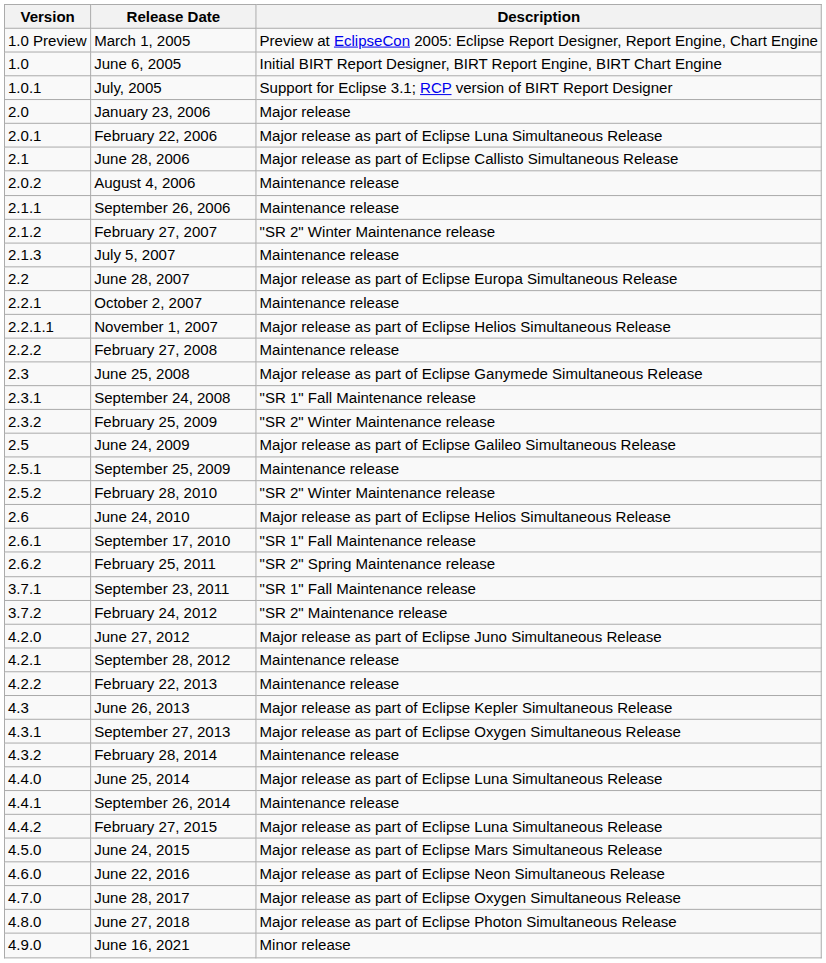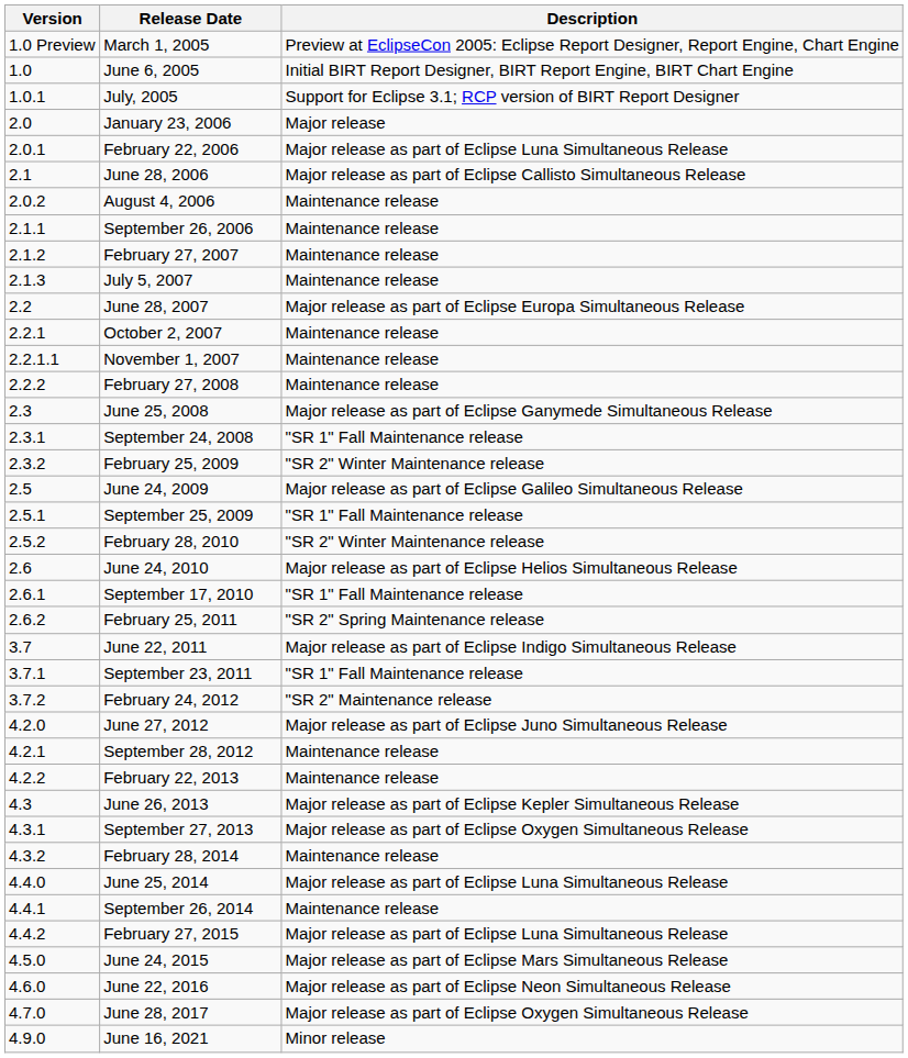 <table class="wikitable" style="font-size:95%;">
 <tr>
 <th width="80">Version</th>
 <th width="160">Release Date</th>
 <th>Description</th>
 </tr>
 <tr>
 <td>1.0 Preview</td>
 <td>March 1, 2005</td>
 <td>Preview at <a href='#'>EclipseCon</a> 2005: Eclipse Report Designer, Report Engine, Chart Engine</td>
 </tr>
 <tr>
 <td>1.0</td>
 <td>June 6, 2005</td>
 <td>Initial BIRT Report Designer, BIRT Report Engine, BIRT Chart Engine</td>
 </tr>
 <tr>
 <td>1.0.1</td>
 <td>July, 2005</td>
 <td>Support for Eclipse 3.1; <a href='#'>RCP</a> version of BIRT Report Designer</td>
 </tr>
 <tr>
 <td>2.0</td>
 <td>January 23, 2006</td>
 <td>Major release</td>
 </tr>
 <tr>
 <td>2.0.1</td>
 <td>February 22, 2006</td>
 <td>Major release as part of Eclipse Luna Simultaneous Release</td>
 </tr>
 <tr>
 <td>2.1</td>
 <td>June 28, 2006</td>
 <td>Major release as part of Eclipse Callisto Simultaneous Release</td>
 </tr>
 <tr>
 <td>2.0.2</td>
 <td>August 4, 2006</td>
 <td>Maintenance release</td>
 </tr>
 <tr>
 <td>2.1.1</td>
 <td>September 26, 2006</td>
 <td>Maintenance release</td>
 </tr>
 <tr>
 <td>2.1.2</td>
 <td>February 27, 2007</td>
-<td>"SR 2" Winter Maintenance release</td>
+<td>Maintenance release</td>
 </tr>
 <tr>
 <td>2.1.3</td>
 <td>July 5, 2007</td>
 <td>Maintenance release</td>
 </tr>
 <tr>
 <td>2.2</td>
 <td>June 28, 2007</td>
 <td>Major release as part of Eclipse Europa Simultaneous Release</td>
 </tr>
 <tr>
 <td>2.2.1</td>
 <td>October 2, 2007</td>
 <td>Maintenance release</td>
 </tr>
 <tr>
 <td>2.2.1.1</td>
 <td>November 1, 2007</td>
-<td>Major release as part of Eclipse Helios Simultaneous Release</td>
+<td>Maintenance release</td>
 </tr>
 <tr>
 <td>2.2.2</td>
 <td>February 27, 2008</td>
 <td>Maintenance release</td>
 </tr>
 <tr>
 <td>2.3</td>
 <td>June 25, 2008</td>
 <td>Major release as part of Eclipse Ganymede Simultaneous Release</td>
 </tr>
 <tr>
 <td>2.3.1</td>
 <td>September 24, 2008</td>
 <td>"SR 1" Fall Maintenance release</td>
 </tr>
 <tr>
 <td>2.3.2</td>
 <td>February 25, 2009</td>
 <td>"SR 2" Winter Maintenance release</td>
 </tr>
 <tr>
 <td>2.5</td>
 <td>June 24, 2009</td>
 <td>Major release as part of Eclipse Galileo Simultaneous Release</td>
 </tr>
 <tr>
 <td>2.5.1</td>
 <td>September 25, 2009</td>
-<td>Maintenance release</td>
+<td>"SR 1" Fall Maintenance release</td>
 </tr>
 <tr>
 <td>2.5.2</td>
 <td>February 28, 2010</td>
 <td>"SR 2" Winter Maintenance release</td>
 </tr>
 <tr>
 <td>2.6</td>
 <td>June 24, 2010</td>
 <td>Major release as part of Eclipse Helios Simultaneous Release</td>
 </tr>
 <tr>
 <td>2.6.1</td>
 <td>September 17, 2010</td>
 <td>"SR 1" Fall Maintenance release</td>
 </tr>
 <tr>
 <td>2.6.2</td>
 <td>February 25, 2011</td>
 <td>"SR 2" Spring Maintenance release</td>
+</tr>
+<tr>
+<td>3.7</td>
+<td>June 22, 2011</td>
+<td>Major release as part of Eclipse Indigo Simultaneous Release</td>
 </tr>
 <tr>
 <td>3.7.1</td>
 <td>September 23, 2011</td>
 <td>"SR 1" Fall Maintenance release</td>
 </tr>
 <tr>
 <td>3.7.2</td>
 <td>February 24, 2012</td>
 <td>"SR 2" Maintenance release</td>
 </tr>
 <tr>
 <td>4.2.0</td>
 <td>June 27, 2012</td>
 <td>Major release as part of Eclipse Juno  Simultaneous Release</td>
 </tr>
 <tr>
 <td>4.2.1</td>
 <td>September 28, 2012</td>
 <td>Maintenance release</td>
 </tr>
 <tr>
 <td>4.2.2</td>
 <td>February 22, 2013</td>
 <td>Maintenance release</td>
 </tr>
 <tr>
 <td>4.3</td>
 <td>June 26, 2013</td>
 <td>Major release as part of Eclipse Kepler  Simultaneous Release</td>
 </tr>
 <tr>
 <td>4.3.1</td>
 <td>September 27, 2013</td>
 <td>Major release as part of Eclipse Oxygen Simultaneous Release</td>
 </tr>
 <tr>
 <td>4.3.2</td>
 <td>February 28, 2014</td>
 <td>Maintenance release</td>
 </tr>
 <tr>
 <td>4.4.0</td>
 <td>June 25, 2014</td>
 <td>Major release as part of Eclipse Luna Simultaneous Release</td>
 </tr>
 <tr>
 <td>4.4.1</td>
 <td>September 26, 2014</td>
 <td>Maintenance release</td>
 </tr>
 <tr>
 <td>4.4.2</td>
 <td>February 27, 2015</td>
 <td>Major release as part of Eclipse Luna Simultaneous Release</td>
 </tr>
 <tr>
 <td>4.5.0</td>
 <td>June 24, 2015</td>
 <td>Major release as part of Eclipse Mars Simultaneous Release</td>
 </tr>
 <tr>
 <td>4.6.0</td>
 <td>June 22, 2016</td>
 <td>Major release as part of Eclipse Neon Simultaneous Release</td>
 </tr>
 <tr>
 <td>4.7.0</td>
 <td>June 28, 2017</td>
 <td>Major release as part of Eclipse Oxygen Simultaneous Release</td>
 </tr>
 <tr>
-<td>4.8.0</td>
-<td>June 27, 2018</td>
-<td>Major release as part of Eclipse Photon Simultaneous Release</td>
-</tr>
-<tr>
 <td>4.9.0</td>
 <td>June 16, 2021</td>
 <td>Minor release</td>
 </tr>
 </table>
